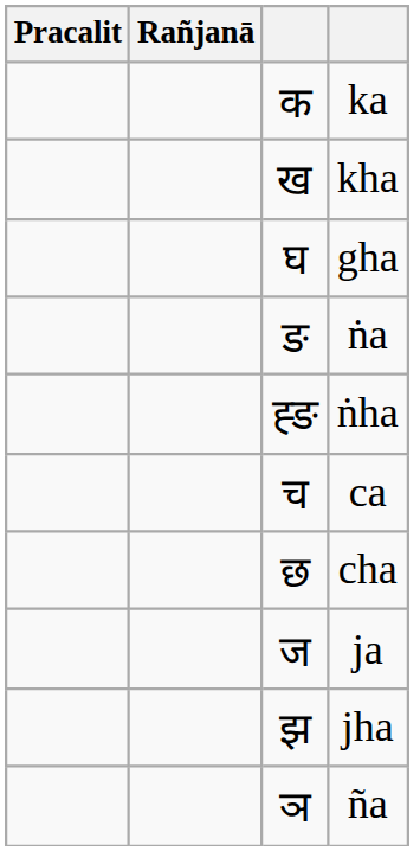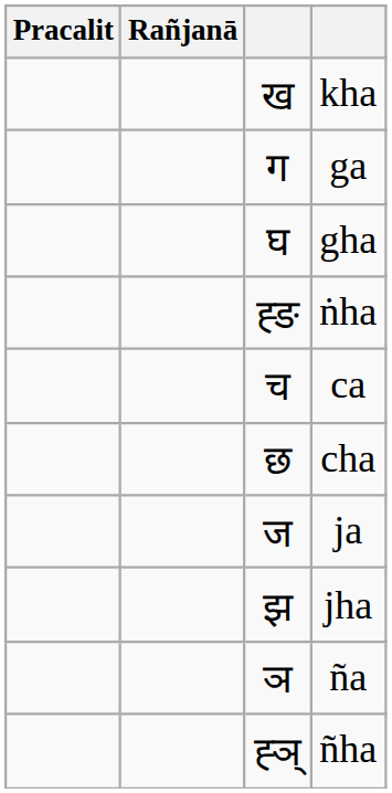 <table class="wikitable" style="text-align: center; font-size: 16px; float: left; margin-right: 1em;">
 <tr style="font-size: 12px">
 <th>Pracalit</th>
 <th>Rañjanā</th>
 <th></th>
 <th></th>
 </tr>
 <tr>
 <td></td>
 <td></td>
-<td>क</td>
-<td>ka</td>
-</tr>
-<tr>
-<td></td>
-<td></td>
 <td>ख</td>
 <td>kha</td>
 </tr>
 <tr>
 <td></td>
 <td></td>
-<td>घ</td>
-<td>gha</td>
+<td>ग</td>
+<td>ga</td>
 </tr>
 <tr>
 <td></td>
 <td></td>
-<td>ङ</td>
-<td>ṅa</td>
+<td>घ</td>
+<td>gha</td>
 </tr>
 <tr>
 <td></td>
 <td></td>
 <td>ह्ङ</td>
 <td>ṅha</td>
 </tr>
 <tr>
 <td></td>
 <td></td>
 <td>च</td>
 <td>ca</td>
 </tr>
 <tr>
 <td></td>
 <td></td>
 <td>छ</td>
 <td>cha</td>
 </tr>
 <tr>
 <td></td>
 <td></td>
 <td>ज</td>
 <td>ja</td>
 </tr>
 <tr>
 <td></td>
 <td></td>
 <td>झ</td>
 <td>jha</td>
 </tr>
 <tr>
 <td></td>
 <td></td>
 <td>ञ</td>
 <td>ña</td>
 </tr>
+<tr>
+<td></td>
+<td></td>
+<td>ह्ञ्</td>
+<td>ñha</td>
+</tr>
 </table>
